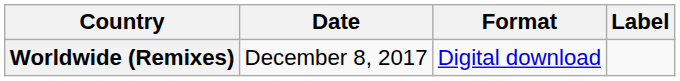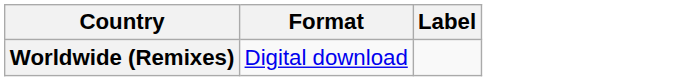 <table class="wikitable plainrowheaders">
 <tr>
 <th scope="col">Country</th>
-<th scope="col">Date</th>
 <th scope="col">Format</th>
 <th scope="col">Label</th>
 </tr>
 <tr>
 <th scope="row">Worldwide (Remixes)</th>
-<td>December 8, 2017</td>
 <td><a href='#'>Digital download</a></td>
 <td></td>
 </tr>
 </table>
